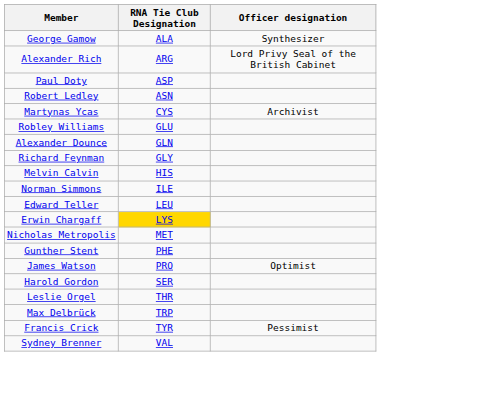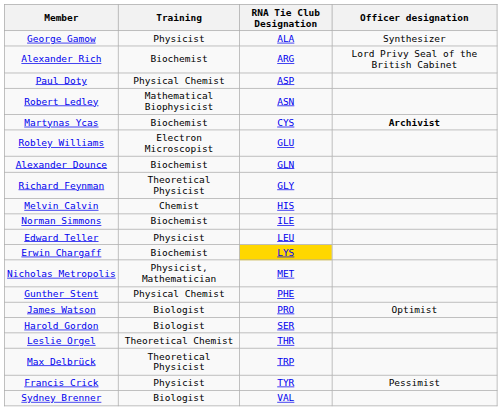 <table class="wikitable sortable" style="text-align:center;" style="border:1px solid darkgray;">
 <tr bgcolor="#CCCCCC">
 <th width="150">Member</th>
+<th width="160">Training</th>
 <th width="120">RNA Tie Club Designation</th>
 <th width="220">Officer designation</th>
 </tr>
 <tr>
 <td><a href='#'>George Gamow</a></td>
+<td>Physicist</td>
 <td><a href='#'>ALA</a></td>
 <td>Synthesizer</td>
 </tr>
 <tr>
 <td><a href='#'>Alexander Rich</a></td>
+<td>Biochemist</td>
 <td><a href='#'>ARG</a></td>
 <td>Lord Privy Seal of the British Cabinet</td>
 </tr>
 <tr>
 <td><a href='#'>Paul Doty</a></td>
+<td>Physical Chemist</td>
 <td><a href='#'>ASP</a></td>
 <td></td>
 </tr>
 <tr>
 <td><a href='#'>Robert Ledley</a></td>
+<td>Mathematical Biophysicist</td>
 <td><a href='#'>ASN</a></td>
 <td></td>
 </tr>
 <tr>
 <td><a href='#'>Martynas Ycas</a></td>
+<td>Biochemist</td>
 <td><a href='#'>CYS</a></td>
-<td>Archivist</td>
+<td><strong>Archivist</strong></td>
 </tr>
 <tr>
 <td><a href='#'>Robley Williams</a></td>
+<td>Electron Microscopist</td>
 <td><a href='#'>GLU</a></td>
 <td></td>
 </tr>
 <tr>
 <td><a href='#'>Alexander Dounce</a></td>
+<td>Biochemist</td>
 <td><a href='#'>GLN</a></td>
 <td></td>
 </tr>
 <tr>
 <td><a href='#'>Richard Feynman</a></td>
+<td>Theoretical Physicist</td>
 <td><a href='#'>GLY</a></td>
 <td></td>
 </tr>
 <tr>
 <td><a href='#'>Melvin Calvin</a></td>
+<td>Chemist</td>
 <td><a href='#'>HIS</a></td>
 <td></td>
 </tr>
 <tr>
 <td><a href='#'>Norman Simmons</a></td>
+<td>Biochemist</td>
 <td><a href='#'>ILE</a></td>
 <td></td>
 </tr>
 <tr>
 <td><a href='#'>Edward Teller</a></td>
+<td>Physicist</td>
 <td><a href='#'>LEU</a></td>
 <td></td>
 </tr>
 <tr>
 <td><a href='#'>Erwin Chargaff</a></td>
+<td>Biochemist</td>
 <td style="background: gold;"><a href='#'>LYS</a></td>
 <td></td>
 </tr>
 <tr>
 <td><a href='#'>Nicholas Metropolis</a></td>
+<td>Physicist, Mathematician</td>
 <td><a href='#'>MET</a></td>
 <td></td>
 </tr>
 <tr>
 <td><a href='#'>Gunther Stent</a></td>
+<td>Physical Chemist</td>
 <td><a href='#'>PHE</a></td>
 <td></td>
 </tr>
 <tr>
 <td><a href='#'>James Watson</a></td>
+<td>Biologist</td>
 <td><a href='#'>PRO</a></td>
 <td>Optimist</td>
 </tr>
 <tr>
 <td><a href='#'>Harold Gordon</a></td>
+<td>Biologist</td>
 <td><a href='#'>SER</a></td>
 <td></td>
 </tr>
 <tr>
 <td><a href='#'>Leslie Orgel</a></td>
+<td>Theoretical Chemist</td>
 <td><a href='#'>THR</a></td>
 <td></td>
 </tr>
 <tr>
 <td><a href='#'>Max Delbrück</a></td>
+<td>Theoretical Physicist</td>
 <td><a href='#'>TRP</a></td>
 <td></td>
 </tr>
 <tr>
 <td><a href='#'>Francis Crick</a></td>
+<td>Physicist</td>
 <td><a href='#'>TYR</a></td>
 <td>Pessimist</td>
 </tr>
 <tr>
 <td><a href='#'>Sydney Brenner</a></td>
+<td>Biologist</td>
 <td><a href='#'>VAL</a></td>
 <td></td>
 </tr>
 </table>
